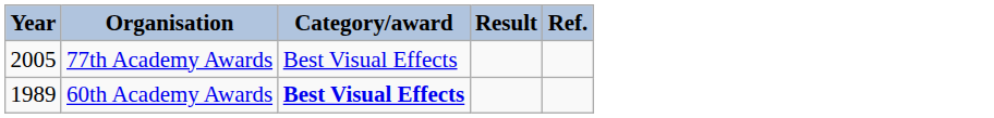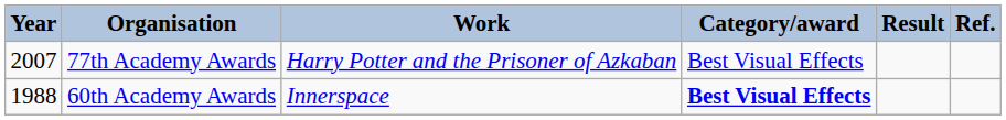 <table class="wikitable">
 <tr>
 <th style="background:#B0C4DE">Year</th>
 <th style="background:#B0C4DE">Organisation</th>
+<th style="background:#B0C4DE">Work</th>
 <th style="background:#B0C4DE">Category/award</th>
 <th style="background:#B0C4DE">Result</th>
 <th style="background:#B0C4DE">Ref.</th>
 </tr>
 <tr>
-<td>2005</td>
+<td>2007</td>
 <td><a href='#'>77th Academy Awards</a></td>
+<td><em><a href='#'>Harry Potter and the Prisoner of Azkaban</a></em></td>
 <td><a href='#'>Best Visual Effects</a></td>
 <td></td>
 <td></td>
 </tr>
 <tr>
-<td>1989</td>
+<td>1988</td>
 <td><a href='#'>60th Academy Awards</a></td>
+<td><em><a href='#'>Innerspace</a></em></td>
 <td><strong><a href='#'>Best Visual Effects</a></strong></td>
 <td></td>
 <td></td>
 </tr>
 </table>
